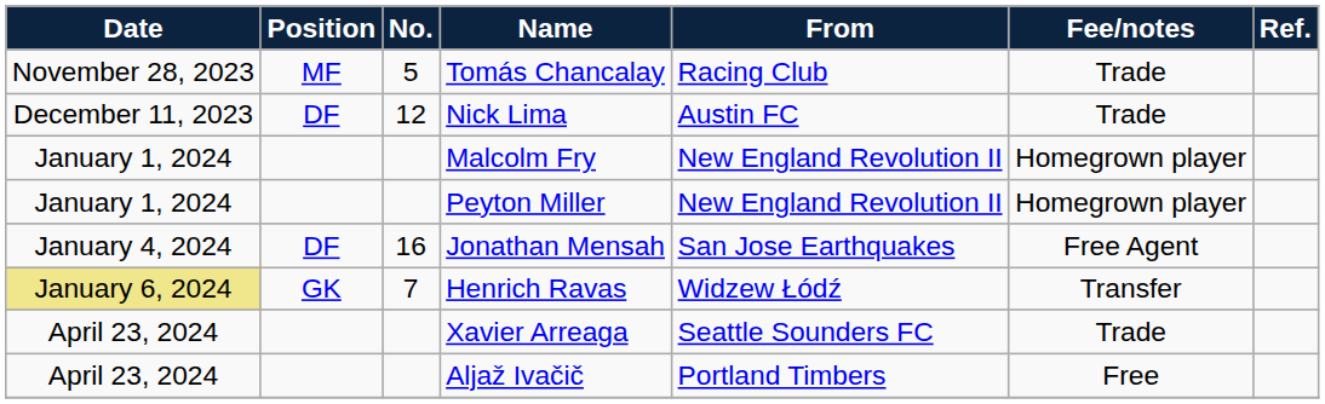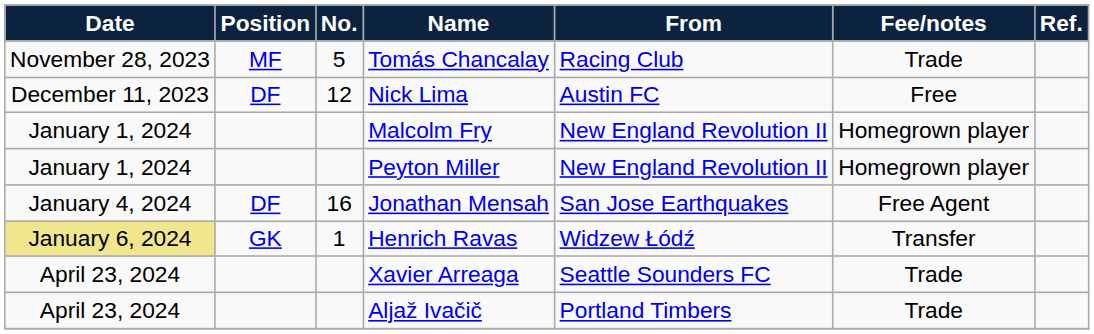 <table class="wikitable" style="text-align:center; font-size:90%; ">
 <tr>
 <th style="background:#0C2340; color:#FFFFFF;">Date</th>
 <th style="background:#0C2340; color:#FFFFFF;">Position</th>
 <th style="background:#0C2340; color:#FFFFFF;">No.</th>
 <th style="background:#0C2340; color:#FFFFFF;">Name</th>
 <th style="background:#0C2340; color:#FFFFFF;">From</th>
 <th style="background:#0C2340; color:#FFFFFF;">Fee/notes</th>
 <th style="background:#0C2340; color:#FFFFFF;">Ref.</th>
 </tr>
 <tr>
 <td>November 28, 2023</td>
 <td><a href='#'>MF</a></td>
 <td>5</td>
 <td align="left"> <a href='#'>Tomás Chancalay</a></td>
 <td align="left"> <a href='#'>Racing Club</a></td>
 <td>Trade</td>
 <td></td>
 </tr>
 <tr>
 <td>December 11, 2023</td>
 <td><a href='#'>DF</a></td>
 <td>12</td>
 <td align="left"> <a href='#'>Nick Lima</a></td>
 <td align="left"> <a href='#'>Austin FC</a></td>
-<td>Trade</td>
+<td>Free</td>
 <td></td>
 </tr>
 <tr>
 <td>January 1, 2024</td>
 <td></td>
 <td></td>
 <td align="left"> <a href='#'>Malcolm Fry</a></td>
 <td align="left"> <a href='#'>New England Revolution II</a></td>
 <td>Homegrown player</td>
 <td></td>
 </tr>
 <tr>
 <td>January 1, 2024</td>
 <td></td>
 <td></td>
 <td align="left"> <a href='#'>Peyton Miller</a></td>
 <td align="left"> <a href='#'>New England Revolution II</a></td>
 <td>Homegrown player</td>
 <td></td>
 </tr>
 <tr>
 <td>January 4, 2024</td>
 <td><a href='#'>DF</a></td>
 <td>16</td>
 <td align="left"> <a href='#'>Jonathan Mensah</a></td>
 <td align="left"> <a href='#'>San Jose Earthquakes</a></td>
 <td>Free Agent</td>
 <td></td>
 </tr>
 <tr>
 <td style="background: khaki;">January 6, 2024</td>
 <td><a href='#'>GK</a></td>
-<td>7</td>
+<td>1</td>
 <td align="left"> <a href='#'>Henrich Ravas</a></td>
 <td align="left"> <a href='#'>Widzew Łódź</a></td>
 <td>Transfer</td>
 <td></td>
 </tr>
 <tr>
 <td>April 23, 2024</td>
 <td></td>
 <td></td>
 <td align="left"> <a href='#'>Xavier Arreaga</a></td>
 <td align="left"> <a href='#'>Seattle Sounders FC</a></td>
 <td>Trade</td>
 <td></td>
 </tr>
 <tr>
 <td>April 23, 2024</td>
 <td></td>
 <td></td>
 <td align="left"> <a href='#'>Aljaž Ivačič</a></td>
 <td align="left"> <a href='#'>Portland Timbers</a></td>
-<td>Free</td>
+<td>Trade</td>
 <td></td>
 </tr>
 <tr>
 </tr>
 </table>
